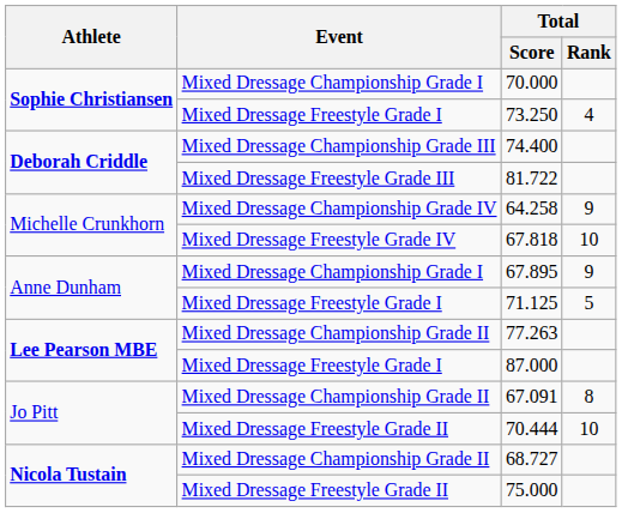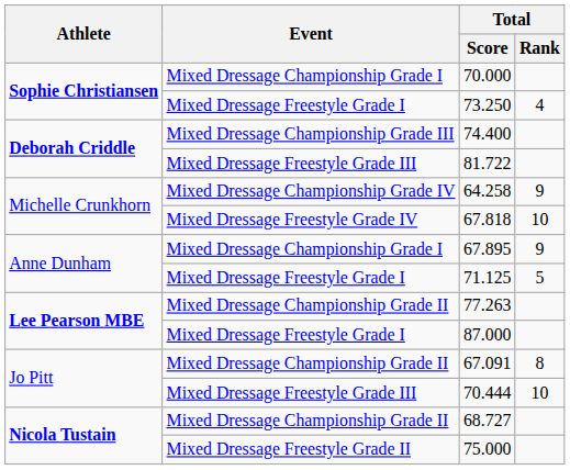 <table class=wikitable style="font-size:90%">
 <tr>
 <th rowspan="2">Athlete</th>
 <th rowspan="2">Event</th>
 <th colspan="2">Total</th>
 </tr>
 <tr>
 <th>Score</th>
 <th>Rank</th>
 </tr>
 <tr>
 <td rowspan="2"><strong><a href='#'>Sophie Christiansen</a></strong></td>
 <td><a href='#'>Mixed Dressage Championship Grade I</a></td>
 <td align="center">70.000</td>
 <td align="center"></td>
 </tr>
 <tr>
 <td><a href='#'>Mixed Dressage Freestyle Grade I</a></td>
 <td align="center">73.250</td>
 <td align="center">4</td>
 </tr>
 <tr>
 <td rowspan="2"><strong><a href='#'>Deborah Criddle</a></strong></td>
 <td><a href='#'>Mixed Dressage Championship Grade III</a></td>
 <td align="center">74.400</td>
 <td align="center"></td>
 </tr>
 <tr>
 <td><a href='#'>Mixed Dressage Freestyle Grade III</a></td>
 <td align="center">81.722</td>
 <td align="center"></td>
 </tr>
 <tr>
 <td rowspan="2"><a href='#'>Michelle Crunkhorn</a></td>
 <td><a href='#'>Mixed Dressage Championship Grade IV</a></td>
 <td align="center">64.258</td>
 <td align="center">9</td>
 </tr>
 <tr>
 <td><a href='#'>Mixed Dressage Freestyle Grade IV</a></td>
 <td align="center">67.818</td>
 <td align="center">10</td>
 </tr>
 <tr>
 <td rowspan="2"><a href='#'>Anne Dunham</a></td>
 <td><a href='#'>Mixed Dressage Championship Grade I</a></td>
 <td align="center">67.895</td>
 <td align="center">9</td>
 </tr>
 <tr>
 <td><a href='#'>Mixed Dressage Freestyle Grade I</a></td>
 <td align="center">71.125</td>
 <td align="center">5</td>
 </tr>
 <tr>
 <td rowspan="2"><strong><a href='#'>Lee Pearson MBE</a></strong></td>
 <td><a href='#'>Mixed Dressage Championship Grade II</a></td>
 <td align="center">77.263</td>
 <td align="center"></td>
 </tr>
 <tr>
 <td><a href='#'>Mixed Dressage Freestyle Grade I</a></td>
 <td align="center">87.000</td>
 <td align="center"></td>
 </tr>
 <tr>
 <td rowspan="2"><a href='#'>Jo Pitt</a></td>
 <td><a href='#'>Mixed Dressage Championship Grade II</a></td>
 <td align="center">67.091</td>
 <td align="center">8</td>
 </tr>
 <tr>
-<td><a href='#'>Mixed Dressage Freestyle Grade II</a></td>
+<td><a href='#'>Mixed Dressage Freestyle Grade III</a></td>
 <td align="center">70.444</td>
 <td align="center">10</td>
 </tr>
 <tr>
 <td rowspan="2"><strong><a href='#'>Nicola Tustain</a></strong></td>
 <td><a href='#'>Mixed Dressage Championship Grade II</a></td>
 <td align="center">68.727</td>
 <td align="center"></td>
 </tr>
 <tr>
 <td><a href='#'>Mixed Dressage Freestyle Grade II</a></td>
 <td align="center">75.000</td>
 <td align="center"></td>
 </tr>
 </table>
